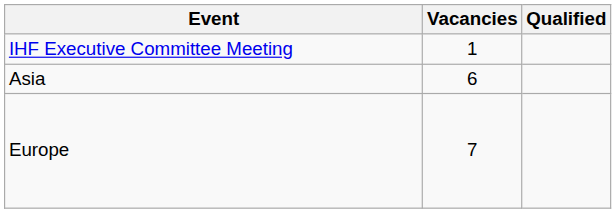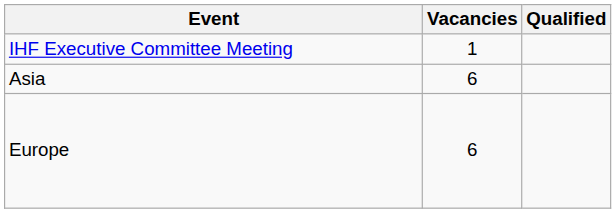 <table class="wikitable">
 <tr>
 <th width=350>Event</th>
 <th>Vacancies</th>
 <th>Qualified</th>
 </tr>
 <tr>
 <td><a href='#'>IHF Executive Committee Meeting</a></td>
 <td align=center>1</td>
 <td></td>
 </tr>
 <tr>
 <td>Asia</td>
 <td align=center>6</td>
 <td><br></td>
 </tr>
 <tr>
 <td>Europe</td>
-<td align=center>7</td>
+<td align=center>6</td>
 <td><br><br><br><br><br></td>
 </tr>
 </table>
